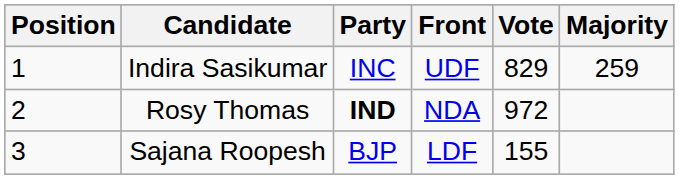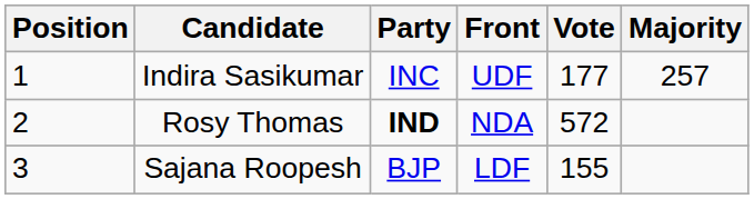 <table class="wikitable">
 <tr>
 <th scope="col">Position</th>
 <th scope="col">Candidate</th>
 <th scope="col">Party</th>
 <th scope="col">Front</th>
 <th scope="col">Vote</th>
 <th scope="col">Majority</th>
 </tr>
 <tr>
 <td>1</td>
 <td align="center">Indira Sasikumar</td>
 <td align="center"><a href='#'>INC</a></td>
 <td align="center"><a href='#'>UDF</a></td>
-<td align="center">829</td>
-<td align="center">259</td>
+<td align="center">177</td>
+<td align="center">257</td>
 </tr>
 <tr>
 <td>2</td>
 <td align="center">Rosy Thomas</td>
 <td align="center"><strong>IND</strong></td>
 <td align="center"><a href='#'>NDA</a></td>
-<td align="center">972</td>
+<td align="center">572</td>
 <td align="center"></td>
 </tr>
 <tr>
 <td>3</td>
 <td align="center">Sajana Roopesh</td>
 <td align="center"><a href='#'>BJP</a></td>
 <td align="center"><a href='#'>LDF</a></td>
 <td align="center">155</td>
 <td align="center"></td>
 </tr>
 </table>
